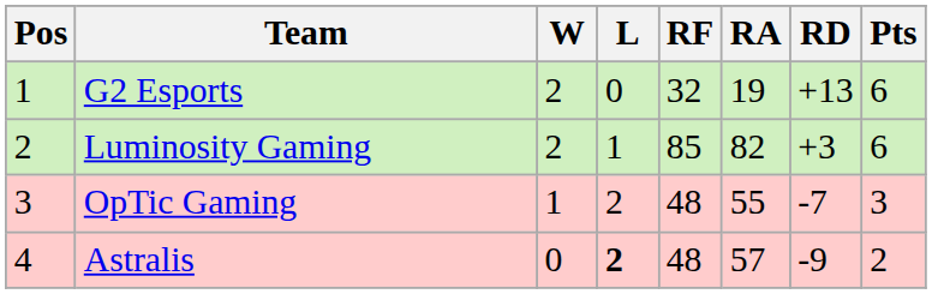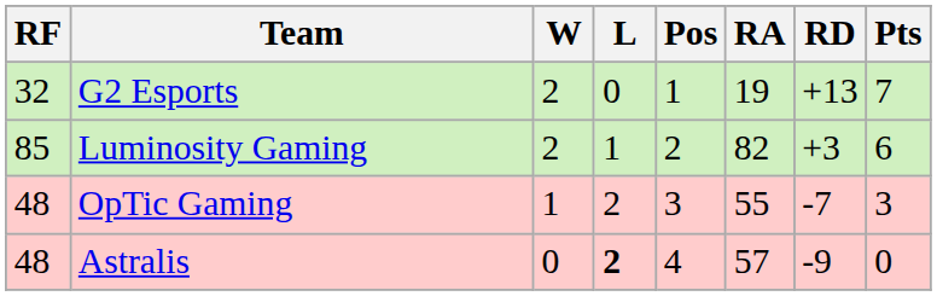 <table class="wikitable">
 <tr>
-<th width="20px">Pos</th>
+<th width="20px">RF</th>
 <th width="200px">Team</th>
 <th width="20px">W</th>
 <th width="20px">L</th>
-<th width="20px">RF</th>
+<th width="20px">Pos</th>
 <th width="20px">RA</th>
 <th width="20px">RD</th>
 <th width="20px">Pts</th>
 </tr>
 <tr style="background: #D0F0C0;">
-<td>1</td>
+<td>32</td>
 <td> <a href='#'>G2 Esports</a></td>
 <td>2</td>
 <td>0</td>
-<td>32</td>
+<td>1</td>
 <td>19</td>
 <td>+13</td>
-<td>6</td>
+<td>7</td>
 </tr>
 <tr style="background: #D0F0C0;">
-<td>2</td>
+<td>85</td>
 <td> <a href='#'>Luminosity Gaming</a></td>
 <td>2</td>
 <td>1</td>
-<td>85</td>
+<td>2</td>
 <td>82</td>
 <td>+3</td>
 <td>6</td>
 </tr>
 <tr style="background: #FFCCCC;">
-<td>3</td>
+<td>48</td>
 <td> <a href='#'>OpTic Gaming</a></td>
 <td>1</td>
 <td>2</td>
-<td>48</td>
+<td>3</td>
 <td>55</td>
 <td>-7</td>
 <td>3</td>
 </tr>
 <tr style="background: #FFCCCC;">
-<td>4</td>
+<td>48</td>
 <td> <a href='#'>Astralis</a></td>
 <td>0</td>
 <td><strong>2</strong></td>
-<td>48</td>
+<td>4</td>
 <td>57</td>
 <td>-9</td>
-<td>2</td>
+<td>0</td>
 </tr>
 </table>
